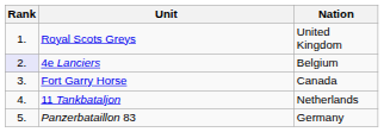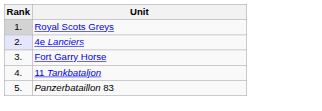 <table class="wikitable">
 <tr>
 <th>Rank</th>
 <th scope="col" style="width: 350px;">Unit</th>
-<th scope="col" style="width: 110px;">Nation</th>
 </tr>
 <tr>
-<td align="center">1.</td>
+<td align="center" style="background: lightgrey;">1.</td>
 <td><a href='#'>Royal Scots Greys</a></td>
-<td>United Kingdom</td>
 </tr>
 <tr>
 <td align="center" style="background: lavender;">2.</td>
 <td><a href='#'>4e <em>Lanciers</em></a></td>
-<td>Belgium</td>
 </tr>
 <tr>
 <td align="center">3.</td>
 <td><a href='#'>Fort Garry Horse</a></td>
-<td>Canada</td>
 </tr>
 <tr>
 <td align="center">4.</td>
 <td><a href='#'>11 <em>Tankbataljon</em></a></td>
-<td>Netherlands</td>
 </tr>
 <tr>
 <td align="center">5.</td>
 <td><em>Panzerbataillon</em> 83</td>
-<td>Germany</td>
 </tr>
 </table>
